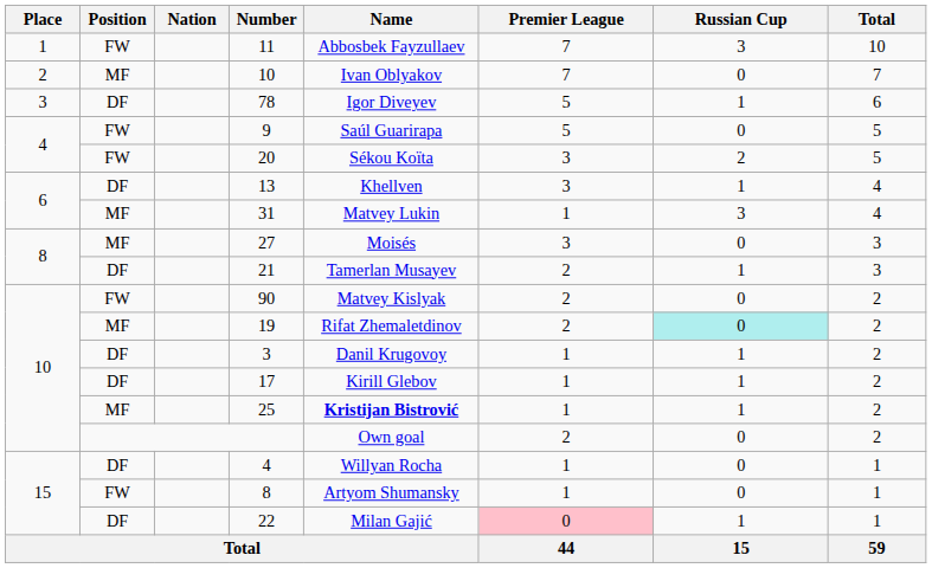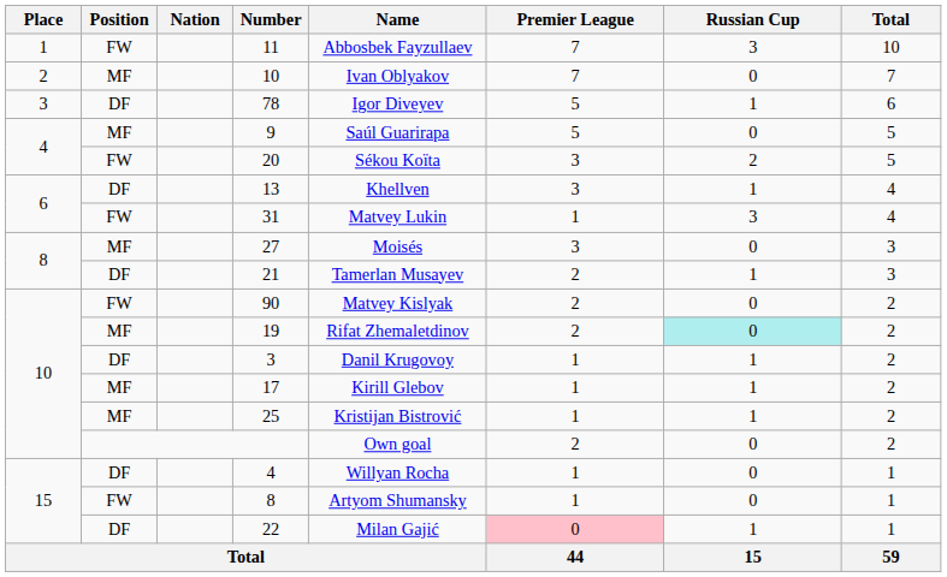 <table class="wikitable" style="font-size: 95%; text-align: center;">
 <tr>
 <th width=60>Place</th>
 <th width=60>Position</th>
 <th width=60>Nation</th>
 <th width=60>Number</th>
 <th width=150>Name</th>
 <th width=150>Premier League</th>
 <th width=150>Russian Cup</th>
 <th width=80>Total</th>
 </tr>
 <tr>
 <td>1</td>
 <td>FW</td>
 <td></td>
 <td>11</td>
 <td><a href='#'>Abbosbek Fayzullaev</a></td>
 <td>7</td>
 <td>3</td>
 <td>10</td>
 </tr>
 <tr>
 <td>2</td>
 <td>MF</td>
 <td></td>
 <td>10</td>
 <td><a href='#'>Ivan Oblyakov</a></td>
 <td>7</td>
 <td>0</td>
 <td>7</td>
 </tr>
 <tr>
 <td>3</td>
 <td>DF</td>
 <td></td>
 <td>78</td>
 <td><a href='#'>Igor Diveyev</a></td>
 <td>5</td>
 <td>1</td>
 <td>6</td>
 </tr>
 <tr>
 <td rowspan="2">4</td>
-<td>FW</td>
+<td>MF</td>
 <td></td>
 <td>9</td>
 <td><a href='#'>Saúl Guarirapa</a></td>
 <td>5</td>
 <td>0</td>
 <td>5</td>
 </tr>
 <tr>
 <td>FW</td>
 <td></td>
 <td>20</td>
 <td><a href='#'>Sékou Koïta</a></td>
 <td>3</td>
 <td>2</td>
 <td>5</td>
 </tr>
 <tr>
 <td rowspan="2">6</td>
 <td>DF</td>
 <td></td>
 <td>13</td>
 <td><a href='#'>Khellven</a></td>
 <td>3</td>
 <td>1</td>
 <td>4</td>
 </tr>
 <tr>
-<td>MF</td>
+<td>FW</td>
 <td></td>
 <td>31</td>
 <td><a href='#'>Matvey Lukin</a></td>
 <td>1</td>
 <td>3</td>
 <td>4</td>
 </tr>
 <tr>
 <td rowspan="2">8</td>
 <td>MF</td>
 <td></td>
 <td>27</td>
 <td><a href='#'>Moisés</a></td>
 <td>3</td>
 <td>0</td>
 <td>3</td>
 </tr>
 <tr>
 <td>DF</td>
 <td></td>
 <td>21</td>
 <td><a href='#'>Tamerlan Musayev</a></td>
 <td>2</td>
 <td>1</td>
 <td>3</td>
 </tr>
 <tr>
 <td rowspan="6">10</td>
 <td>FW</td>
 <td></td>
 <td>90</td>
 <td><a href='#'>Matvey Kislyak</a></td>
 <td>2</td>
 <td>0</td>
 <td>2</td>
 </tr>
 <tr>
 <td>MF</td>
 <td></td>
 <td>19</td>
 <td><a href='#'>Rifat Zhemaletdinov</a></td>
 <td>2</td>
 <td style="background: paleturquoise;">0</td>
 <td>2</td>
 </tr>
 <tr>
 <td>DF</td>
 <td></td>
 <td>3</td>
 <td><a href='#'>Danil Krugovoy</a></td>
 <td>1</td>
 <td>1</td>
 <td>2</td>
 </tr>
 <tr>
-<td>DF</td>
+<td>MF</td>
 <td></td>
 <td>17</td>
 <td><a href='#'>Kirill Glebov</a></td>
 <td>1</td>
 <td>1</td>
 <td>2</td>
 </tr>
 <tr>
 <td>MF</td>
 <td></td>
 <td>25</td>
-<td><strong><a href='#'>Kristijan Bistrović</a></strong></td>
+<td><a href='#'>Kristijan Bistrović</a></td>
 <td>1</td>
 <td>1</td>
 <td>2</td>
 </tr>
 <tr>
 <td colspan="3"></td>
 <td><a href='#'>Own goal</a></td>
 <td>2</td>
 <td>0</td>
 <td>2</td>
 </tr>
 <tr>
 <td rowspan="3">15</td>
 <td>DF</td>
 <td></td>
 <td>4</td>
 <td><a href='#'>Willyan Rocha</a></td>
 <td>1</td>
 <td>0</td>
 <td>1</td>
 </tr>
 <tr>
 <td>FW</td>
 <td></td>
 <td>8</td>
 <td><a href='#'>Artyom Shumansky</a></td>
 <td>1</td>
 <td>0</td>
 <td>1</td>
 </tr>
 <tr>
 <td>DF</td>
 <td></td>
 <td>22</td>
 <td><a href='#'>Milan Gajić</a></td>
 <td style="background: pink;">0</td>
 <td>1</td>
 <td>1</td>
 </tr>
 <tr>
 <th colspan=5>Total</th>
 <th>44</th>
 <th>15</th>
 <th>59</th>
 </tr>
 </table>
